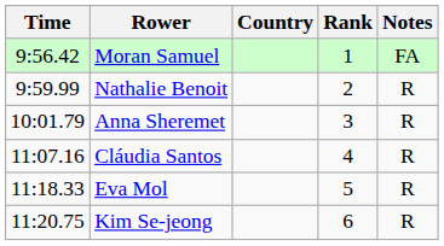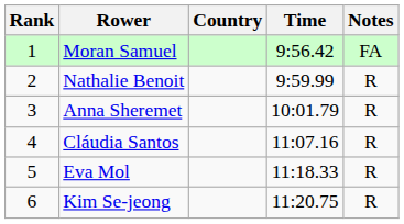 <table class="wikitable" style="text-align:center">
 <tr>
-<th>Time</th>
+<th>Rank</th>
 <th>Rower</th>
 <th>Country</th>
-<th>Rank</th>
+<th>Time</th>
 <th>Notes</th>
 </tr>
 <tr bgcolor=ccffcc>
-<td>9:56.42</td>
+<td>1</td>
 <td align="left"><a href='#'>Moran Samuel</a></td>
 <td align="left"></td>
-<td>1</td>
+<td>9:56.42</td>
 <td>FA</td>
 </tr>
 <tr>
-<td>9:59.99</td>
+<td>2</td>
 <td align="left"><a href='#'>Nathalie Benoit</a></td>
 <td align="left"></td>
-<td>2</td>
+<td>9:59.99</td>
 <td>R</td>
 </tr>
 <tr>
-<td>10:01.79</td>
+<td>3</td>
 <td align="left"><a href='#'>Anna Sheremet</a></td>
 <td align="left"></td>
-<td>3</td>
+<td>10:01.79</td>
 <td>R</td>
 </tr>
 <tr>
-<td>11:07.16</td>
+<td>4</td>
 <td align="left"><a href='#'>Cláudia Santos</a></td>
 <td align="left"></td>
-<td>4</td>
+<td>11:07.16</td>
 <td>R</td>
 </tr>
 <tr>
-<td>11:18.33</td>
+<td>5</td>
 <td align="left"><a href='#'>Eva Mol</a></td>
 <td align="left"></td>
-<td>5</td>
+<td>11:18.33</td>
 <td>R</td>
 </tr>
 <tr>
-<td>11:20.75</td>
+<td>6</td>
 <td align="left"><a href='#'>Kim Se-jeong</a></td>
 <td align="left"></td>
-<td>6</td>
+<td>11:20.75</td>
 <td>R</td>
 </tr>
 </table>
